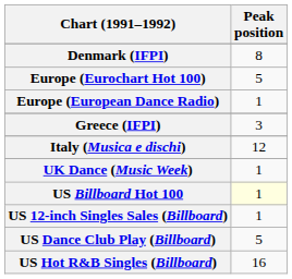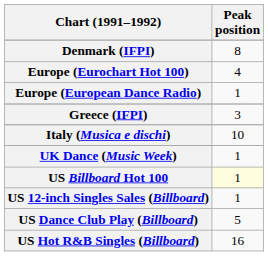 <table class="wikitable sortable plainrowheaders" style="text-align:center">
 <tr>
 <th>Chart (1991–1992)</th>
 <th>Peak<br>position</th>
 </tr>
 <tr>
 </tr>
 <tr>
 </tr>
 <tr>
 </tr>
 <tr>
 </tr>
 <tr>
 </tr>
 <tr>
 <th scope="row">Denmark (<a href='#'>IFPI</a>)</th>
 <td>8</td>
 </tr>
 <tr>
 <th scope="row">Europe (<a href='#'>Eurochart Hot 100</a>)</th>
-<td>5</td>
+<td>4</td>
 </tr>
 <tr>
 <th scope="row">Europe (<a href='#'>European Dance Radio</a>)</th>
 <td>1</td>
 </tr>
 <tr>
 </tr>
 <tr>
 </tr>
 <tr>
 <th scope="row">Greece (<a href='#'>IFPI</a>)</th>
 <td>3</td>
 </tr>
 <tr>
 </tr>
 <tr>
 <th scope="row">Italy (<em><a href='#'>Musica e dischi</a></em>)</th>
-<td>12</td>
+<td>10</td>
 </tr>
 <tr>
 </tr>
 <tr>
 </tr>
 <tr>
 </tr>
 <tr>
 </tr>
 <tr>
 </tr>
 <tr>
 </tr>
 <tr>
 <th scope="row"><a href='#'>UK Dance</a> (<em><a href='#'>Music Week</a></em>)</th>
 <td>1</td>
 </tr>
 <tr>
 <th scope="row">US <a href='#'><em>Billboard</em> Hot 100</a></th>
 <td style="background: lightyellow;">1</td>
 </tr>
 <tr>
 <th scope="row">US <a href='#'>12-inch Singles Sales</a> (<em><a href='#'>Billboard</a></em>)</th>
 <td>1</td>
 </tr>
 <tr>
 <th scope="row">US <a href='#'>Dance Club Play</a> (<em><a href='#'>Billboard</a></em>)</th>
 <td>5</td>
 </tr>
 <tr>
 <th scope="row">US <a href='#'>Hot R&B Singles</a> (<em><a href='#'>Billboard</a></em>)</th>
 <td>16</td>
 </tr>
 </table>
